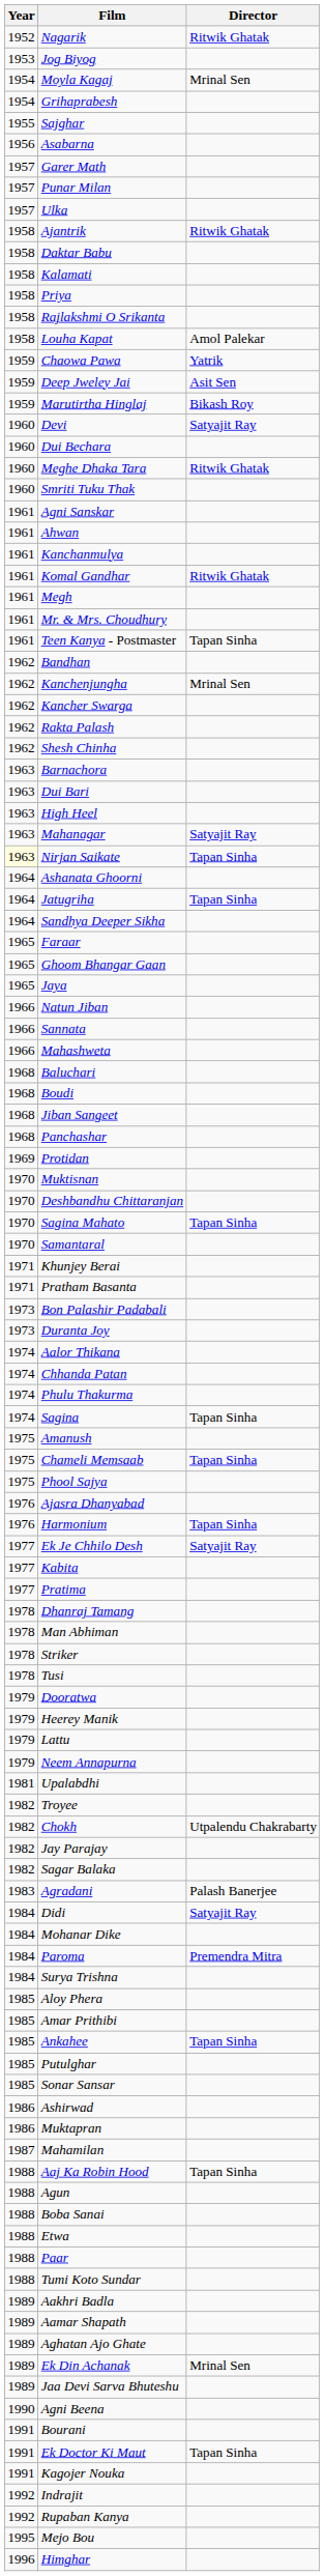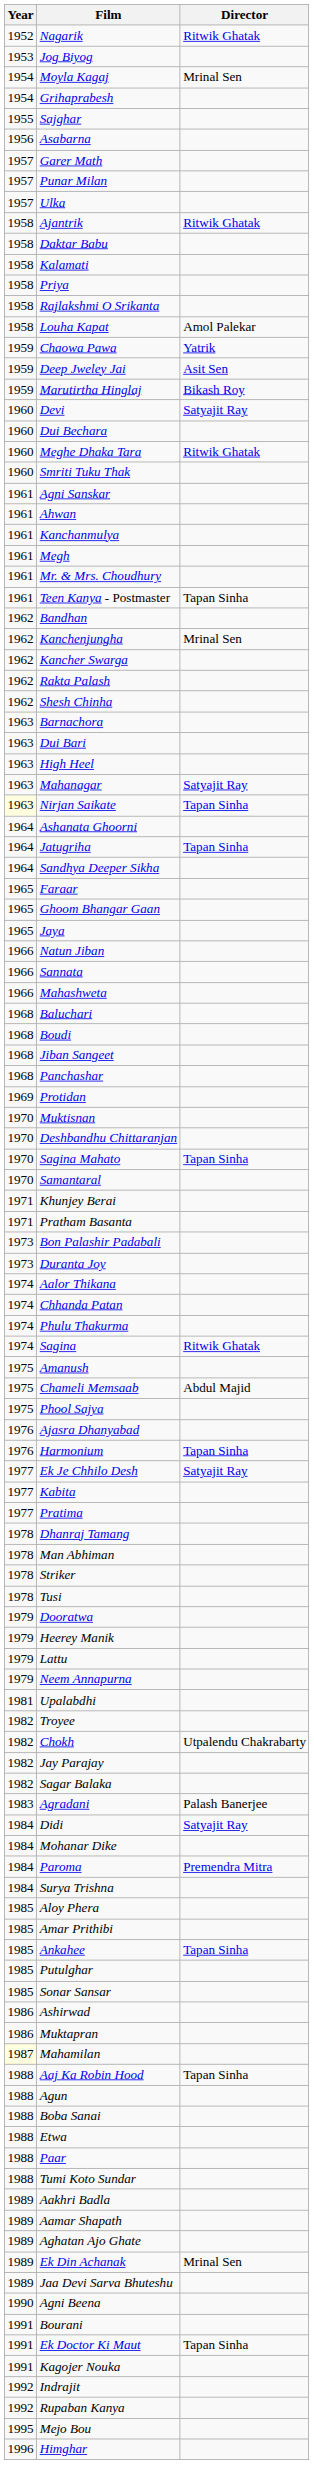 <table class="wikitable sortable">
 <tr>
 <th>Year</th>
 <th>Film</th>
 <th>Director</th>
 </tr>
 <tr>
 <td>1952</td>
 <td><em><a href='#'>Nagarik</a></em></td>
 <td><a href='#'>Ritwik Ghatak</a></td>
 </tr>
 <tr>
 <td>1953</td>
 <td><em><a href='#'>Jog Biyog</a></em></td>
 <td></td>
 </tr>
 <tr>
 <td>1954</td>
 <td><em><a href='#'>Moyla Kagaj</a></em></td>
 <td>Mrinal Sen</td>
 </tr>
 <tr>
 <td>1954</td>
 <td><em><a href='#'>Grihaprabesh</a></em></td>
 <td></td>
 </tr>
 <tr>
 <td>1955</td>
 <td><em><a href='#'>Sajghar</a></em></td>
 <td></td>
 </tr>
 <tr>
 <td>1956</td>
 <td><em><a href='#'>Asabarna</a></em></td>
 <td></td>
 </tr>
 <tr>
 <td>1957</td>
 <td><em><a href='#'>Garer Math</a></em></td>
 <td></td>
 </tr>
 <tr>
 <td>1957</td>
 <td><em><a href='#'>Punar Milan</a></em></td>
 <td></td>
 </tr>
 <tr>
 <td>1957</td>
 <td><em><a href='#'>Ulka</a></em></td>
 <td></td>
 </tr>
 <tr>
 <td>1958</td>
 <td><em><a href='#'>Ajantrik</a></em></td>
 <td><a href='#'>Ritwik Ghatak</a></td>
 </tr>
 <tr>
 <td>1958</td>
 <td><em><a href='#'>Daktar Babu</a></em></td>
 <td></td>
 </tr>
 <tr>
 <td>1958</td>
 <td><em><a href='#'>Kalamati</a></em></td>
 <td></td>
 </tr>
 <tr>
 <td>1958</td>
 <td><em><a href='#'>Priya</a></em></td>
 <td></td>
 </tr>
 <tr>
 <td>1958</td>
 <td><em><a href='#'>Rajlakshmi O Srikanta</a></em></td>
 <td></td>
 </tr>
 <tr>
 <td>1958</td>
 <td><em><a href='#'>Louha Kapat</a></em></td>
 <td>Amol Palekar</td>
 </tr>
 <tr>
 <td>1959</td>
 <td><em><a href='#'>Chaowa Pawa</a></em></td>
 <td><a href='#'>Yatrik</a></td>
 </tr>
 <tr>
 <td>1959</td>
 <td><em><a href='#'>Deep Jweley Jai</a></em></td>
 <td><a href='#'>Asit Sen</a></td>
 </tr>
 <tr>
 <td>1959</td>
 <td><em><a href='#'>Marutirtha Hinglaj</a></em></td>
 <td><a href='#'>Bikash Roy</a></td>
 </tr>
 <tr>
 <td>1960</td>
 <td><em><a href='#'>Devi</a></em></td>
 <td><a href='#'>Satyajit Ray</a></td>
 </tr>
 <tr>
 <td>1960</td>
 <td><em><a href='#'>Dui Bechara</a></em></td>
 <td></td>
 </tr>
 <tr>
 <td>1960</td>
 <td><em><a href='#'>Meghe Dhaka Tara</a></em></td>
 <td><a href='#'>Ritwik Ghatak</a></td>
 </tr>
 <tr>
 <td>1960</td>
 <td><em><a href='#'>Smriti Tuku Thak</a></em></td>
 <td></td>
 </tr>
 <tr>
 <td>1961</td>
 <td><em><a href='#'>Agni Sanskar</a></em></td>
 <td></td>
 </tr>
 <tr>
 <td>1961</td>
 <td><em><a href='#'>Ahwan</a></em></td>
 <td></td>
 </tr>
 <tr>
 <td>1961</td>
 <td><em><a href='#'>Kanchanmulya</a></em></td>
 <td></td>
-</tr>
-<tr>
-<td>1961</td>
-<td><em><a href='#'>Komal Gandhar</a></em></td>
-<td><a href='#'>Ritwik Ghatak</a></td>
 </tr>
 <tr>
 <td>1961</td>
 <td><em><a href='#'>Megh</a></em></td>
 <td></td>
 </tr>
 <tr>
 <td>1961</td>
 <td><em><a href='#'>Mr. & Mrs. Choudhury</a></em></td>
 <td></td>
 </tr>
 <tr>
 <td>1961</td>
 <td><em><a href='#'>Teen Kanya</a></em> - Postmaster</td>
 <td>Tapan Sinha</td>
 </tr>
 <tr>
 <td>1962</td>
 <td><em><a href='#'>Bandhan</a></em></td>
 <td></td>
 </tr>
 <tr>
 <td>1962</td>
 <td><em><a href='#'>Kanchenjungha</a></em></td>
 <td>Mrinal Sen</td>
 </tr>
 <tr>
 <td>1962</td>
 <td><em><a href='#'>Kancher Swarga</a></em></td>
 <td></td>
 </tr>
 <tr>
 <td>1962</td>
 <td><em><a href='#'>Rakta Palash</a></em></td>
 <td></td>
 </tr>
 <tr>
 <td>1962</td>
 <td><em><a href='#'>Shesh Chinha</a></em></td>
 <td></td>
 </tr>
 <tr>
 <td>1963</td>
 <td><em><a href='#'>Barnachora</a></em></td>
 <td></td>
 </tr>
 <tr>
 <td>1963</td>
 <td><em><a href='#'>Dui Bari</a></em></td>
 <td></td>
 </tr>
 <tr>
 <td>1963</td>
 <td><em><a href='#'>High Heel</a></em></td>
 <td></td>
 </tr>
 <tr>
 <td>1963</td>
 <td><em><a href='#'>Mahanagar</a></em></td>
 <td><a href='#'>Satyajit Ray</a></td>
 </tr>
 <tr>
 <td style="background: lightyellow;">1963</td>
 <td><em><a href='#'>Nirjan Saikate</a></em></td>
 <td><a href='#'>Tapan Sinha</a></td>
 </tr>
 <tr>
 <td>1964</td>
 <td><em><a href='#'>Ashanata Ghoorni</a></em></td>
 <td></td>
 </tr>
 <tr>
 <td>1964</td>
 <td><em><a href='#'>Jatugriha</a></em></td>
 <td><a href='#'>Tapan Sinha</a></td>
 </tr>
 <tr>
 <td>1964</td>
 <td><em><a href='#'>Sandhya Deeper Sikha</a></em></td>
 <td></td>
 </tr>
 <tr>
 <td>1965</td>
 <td><em><a href='#'>Faraar</a></em></td>
 <td></td>
 </tr>
 <tr>
 <td>1965</td>
 <td><em><a href='#'>Ghoom Bhangar Gaan</a></em></td>
 <td></td>
 </tr>
 <tr>
 <td>1965</td>
 <td><em><a href='#'>Jaya</a></em></td>
 <td></td>
 </tr>
 <tr>
 <td>1966</td>
 <td><em><a href='#'>Natun Jiban</a></em></td>
 <td></td>
 </tr>
 <tr>
 <td>1966</td>
 <td><em><a href='#'>Sannata</a></em></td>
 <td></td>
 </tr>
 <tr>
 <td>1966</td>
 <td><em><a href='#'>Mahashweta</a></em></td>
 <td></td>
 </tr>
 <tr>
 <td>1968</td>
 <td><em><a href='#'>Baluchari</a></em></td>
 <td></td>
 </tr>
 <tr>
 <td>1968</td>
 <td><em><a href='#'>Boudi</a></em></td>
 <td></td>
 </tr>
 <tr>
 <td>1968</td>
 <td><em><a href='#'>Jiban Sangeet</a></em></td>
 <td></td>
 </tr>
 <tr>
 <td>1968</td>
 <td><em><a href='#'>Panchashar</a></em></td>
 <td></td>
 </tr>
 <tr>
 <td>1969</td>
 <td><em><a href='#'>Protidan</a></em></td>
 <td></td>
 </tr>
 <tr>
 <td>1970</td>
 <td><em><a href='#'>Muktisnan</a></em></td>
 <td></td>
 </tr>
 <tr>
 <td>1970</td>
 <td><em><a href='#'>Deshbandhu Chittaranjan</a></em></td>
 <td></td>
 </tr>
 <tr>
 <td>1970</td>
 <td><em><a href='#'>Sagina Mahato</a></em></td>
 <td><a href='#'>Tapan Sinha</a></td>
 </tr>
 <tr>
 <td>1970</td>
 <td><em><a href='#'>Samantaral</a></em></td>
 <td></td>
 </tr>
 <tr>
 <td>1971</td>
 <td><em>Khunjey Berai</em></td>
 <td></td>
 </tr>
 <tr>
 <td>1971</td>
 <td><em>Pratham Basanta</em></td>
 <td></td>
 </tr>
 <tr>
 <td>1973</td>
 <td><em><a href='#'>Bon Palashir Padabali</a></em></td>
 <td></td>
 </tr>
 <tr>
 <td>1973</td>
 <td><em><a href='#'>Duranta Joy</a></em></td>
 <td></td>
 </tr>
 <tr>
 <td>1974</td>
 <td><em><a href='#'>Aalor Thikana</a></em></td>
 <td></td>
 </tr>
 <tr>
 <td>1974</td>
 <td><em><a href='#'>Chhanda Patan</a></em></td>
 <td></td>
 </tr>
 <tr>
 <td>1974</td>
 <td><em><a href='#'>Phulu Thakurma</a></em></td>
 <td></td>
 </tr>
 <tr>
 <td>1974</td>
 <td><em><a href='#'>Sagina</a></em></td>
-<td>Tapan Sinha</td>
+<td><a href='#'>Ritwik Ghatak</a></td>
 </tr>
 <tr>
 <td>1975</td>
 <td><em><a href='#'>Amanush</a></em></td>
 <td></td>
 </tr>
 <tr>
 <td>1975</td>
 <td><em><a href='#'>Chameli Memsaab</a></em></td>
-<td><a href='#'>Tapan Sinha</a></td>
+<td>Abdul Majid</td>
 </tr>
 <tr>
 <td>1975</td>
 <td><em><a href='#'>Phool Sajya</a></em></td>
 <td></td>
 </tr>
 <tr>
 <td>1976</td>
 <td><em><a href='#'>Ajasra Dhanyabad</a></em></td>
 <td></td>
 </tr>
 <tr>
 <td>1976</td>
 <td><em><a href='#'>Harmonium</a></em></td>
 <td><a href='#'>Tapan Sinha</a></td>
 </tr>
 <tr>
 <td>1977</td>
 <td><em><a href='#'>Ek Je Chhilo Desh</a></em></td>
 <td><a href='#'>Satyajit Ray</a></td>
 </tr>
 <tr>
 <td>1977</td>
 <td><em><a href='#'>Kabita</a></em></td>
 <td></td>
 </tr>
 <tr>
 <td>1977</td>
 <td><em><a href='#'>Pratima</a></em></td>
 <td></td>
 </tr>
 <tr>
 <td>1978</td>
 <td><em><a href='#'>Dhanraj Tamang</a></em></td>
 <td></td>
 </tr>
 <tr>
 <td>1978</td>
 <td><em>Man Abhiman</em></td>
 <td></td>
 </tr>
 <tr>
 <td>1978</td>
 <td><em>Striker</em></td>
 <td></td>
 </tr>
 <tr>
 <td>1978</td>
 <td><em>Tusi</em></td>
 <td></td>
 </tr>
 <tr>
 <td>1979</td>
 <td><em><a href='#'>Dooratwa</a></em></td>
 <td></td>
 </tr>
 <tr>
 <td>1979</td>
 <td><em>Heerey Manik</em></td>
 <td></td>
 </tr>
 <tr>
 <td>1979</td>
 <td><em>Lattu</em></td>
 <td></td>
 </tr>
 <tr>
 <td>1979</td>
 <td><em><a href='#'>Neem Annapurna</a></em></td>
 <td></td>
 </tr>
 <tr>
 <td>1981</td>
 <td><em>Upalabdhi</em></td>
 <td></td>
 </tr>
 <tr>
 <td>1982</td>
 <td><em>Troyee</em></td>
 <td></td>
 </tr>
 <tr>
 <td>1982</td>
 <td><em><a href='#'>Chokh</a></em></td>
 <td>Utpalendu Chakrabarty</td>
 </tr>
 <tr>
 <td>1982</td>
 <td><em>Jay Parajay</em></td>
 <td></td>
 </tr>
 <tr>
 <td>1982</td>
 <td><em>Sagar Balaka</em></td>
 <td></td>
 </tr>
 <tr>
 <td>1983</td>
 <td><em><a href='#'>Agradani</a></em></td>
 <td>Palash Banerjee</td>
 </tr>
 <tr>
 <td>1984</td>
 <td><em>Didi</em></td>
 <td><a href='#'>Satyajit Ray</a></td>
 </tr>
 <tr>
 <td>1984</td>
 <td><em>Mohanar Dike</em></td>
 <td></td>
 </tr>
 <tr>
 <td>1984</td>
 <td><em><a href='#'>Paroma</a></em></td>
 <td><a href='#'>Premendra Mitra</a></td>
 </tr>
 <tr>
 <td>1984</td>
 <td><em>Surya Trishna</em></td>
 <td></td>
 </tr>
 <tr>
 <td>1985</td>
 <td><em>Aloy Phera</em></td>
 <td></td>
 </tr>
 <tr>
 <td>1985</td>
 <td><em>Amar Prithibi</em></td>
 <td></td>
 </tr>
 <tr>
 <td>1985</td>
 <td><em><a href='#'>Ankahee</a></em></td>
 <td><a href='#'>Tapan Sinha</a></td>
 </tr>
 <tr>
 <td>1985</td>
 <td><em>Putulghar</em></td>
 <td></td>
 </tr>
 <tr>
 <td>1985</td>
 <td><em>Sonar Sansar</em></td>
 <td></td>
 </tr>
 <tr>
 <td>1986</td>
 <td><em>Ashirwad</em></td>
 <td></td>
 </tr>
 <tr>
 <td>1986</td>
 <td><em>Muktapran</em></td>
 <td></td>
 </tr>
 <tr>
-<td>1987</td>
+<td style="background: lightyellow;">1987</td>
 <td><em>Mahamilan</em></td>
 <td></td>
 </tr>
 <tr>
 <td>1988</td>
 <td><em><a href='#'>Aaj Ka Robin Hood</a></em></td>
 <td>Tapan Sinha</td>
 </tr>
 <tr>
 <td>1988</td>
 <td><em>Agun</em></td>
 <td></td>
 </tr>
 <tr>
 <td>1988</td>
 <td><em>Boba Sanai</em></td>
 <td></td>
 </tr>
 <tr>
 <td>1988</td>
 <td><em>Etwa</em></td>
 <td></td>
 </tr>
 <tr>
 <td>1988</td>
 <td><em><a href='#'>Paar</a></em></td>
 <td></td>
 </tr>
 <tr>
 <td>1988</td>
 <td><em>Tumi Koto Sundar</em></td>
 <td></td>
 </tr>
 <tr>
 <td>1989</td>
 <td><em>Aakhri Badla</em></td>
 <td></td>
 </tr>
 <tr>
 <td>1989</td>
 <td><em>Aamar Shapath</em></td>
 <td></td>
 </tr>
 <tr>
 <td>1989</td>
 <td><em>Aghatan Ajo Ghate</em></td>
 <td></td>
 </tr>
 <tr>
 <td>1989</td>
 <td><em><a href='#'>Ek Din Achanak</a></em></td>
 <td>Mrinal Sen</td>
 </tr>
 <tr>
 <td>1989</td>
 <td><em>Jaa Devi Sarva Bhuteshu</em></td>
 <td></td>
 </tr>
 <tr>
 <td>1990</td>
 <td><em>Agni Beena</em></td>
 <td></td>
 </tr>
 <tr>
 <td>1991</td>
 <td><em>Bourani</em></td>
 <td></td>
 </tr>
 <tr>
 <td>1991</td>
 <td><em><a href='#'>Ek Doctor Ki Maut</a></em></td>
 <td>Tapan Sinha</td>
 </tr>
 <tr>
 <td>1991</td>
 <td><em>Kagojer Nouka</em></td>
 <td></td>
 </tr>
 <tr>
 <td>1992</td>
 <td><em>Indrajit</em></td>
 <td></td>
 </tr>
 <tr>
 <td>1992</td>
 <td><em>Rupaban Kanya</em></td>
 <td></td>
 </tr>
 <tr>
 <td>1995</td>
 <td><em>Mejo Bou</em></td>
 <td></td>
 </tr>
 <tr>
 <td>1996</td>
 <td><em><a href='#'>Himghar</a></em></td>
 <td></td>
 </tr>
 </table>
